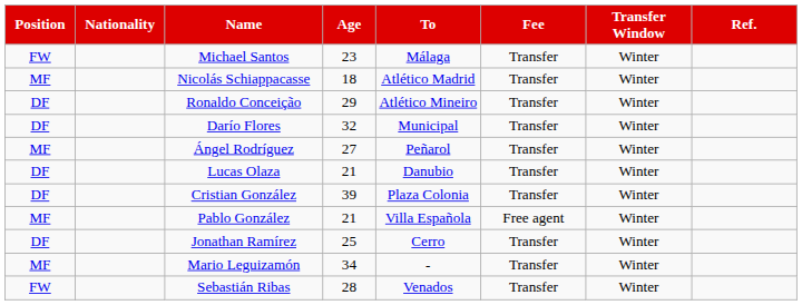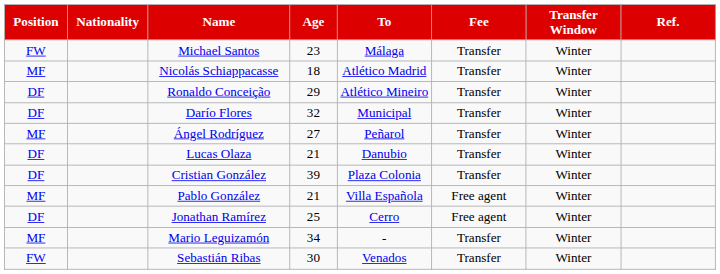 <table class="wikitable"  style="text-align:center; font-size:100%; ">
 <tr>
 <th style="background:#DD0000; color:white; width:5%;">Position</th>
 <th style="background:#DD0000; color:white; width:5%;">Nationality</th>
 <th style="background:#DD0000; color:white; width:15%;">Name</th>
 <th style="background:#DD0000; color:white; width:5%;">Age</th>
 <th style="background:#DD0000; color:white; width:10%;">To</th>
 <th style="background:#DD0000; color:white; width:10%;">Fee</th>
 <th style="background:#DD0000; color:white; width:10%;">Transfer Window</th>
 <th style="background:#DD0000; color:white; width:10%;">Ref.</th>
 </tr>
 <tr>
 <td><a href='#'>FW</a></td>
 <td></td>
 <td><a href='#'>Michael Santos</a></td>
 <td>23</td>
 <td> <a href='#'>Málaga</a></td>
 <td>Transfer</td>
 <td>Winter</td>
 <td></td>
 </tr>
 <tr>
 <td><a href='#'>MF</a></td>
 <td></td>
 <td><a href='#'>Nicolás Schiappacasse</a></td>
 <td>18</td>
 <td> <a href='#'>Atlético Madrid</a></td>
 <td>Transfer</td>
 <td>Winter</td>
 <td></td>
 </tr>
 <tr>
 <td><a href='#'>DF</a></td>
 <td></td>
 <td><a href='#'>Ronaldo Conceição</a></td>
 <td>29</td>
 <td> <a href='#'>Atlético Mineiro</a></td>
 <td>Transfer</td>
 <td>Winter</td>
 <td></td>
 </tr>
 <tr>
 <td><a href='#'>DF</a></td>
 <td></td>
 <td><a href='#'>Darío Flores</a></td>
 <td>32</td>
 <td> <a href='#'>Municipal</a></td>
 <td>Transfer</td>
 <td>Winter</td>
 <td></td>
 </tr>
 <tr>
 <td><a href='#'>MF</a></td>
 <td></td>
 <td><a href='#'>Ángel Rodríguez</a></td>
 <td>27</td>
 <td><a href='#'>Peñarol</a></td>
 <td>Transfer</td>
 <td>Winter</td>
 <td></td>
 </tr>
 <tr>
 <td><a href='#'>DF</a></td>
 <td></td>
 <td><a href='#'>Lucas Olaza</a></td>
 <td>21</td>
 <td><a href='#'>Danubio</a></td>
 <td>Transfer</td>
 <td>Winter</td>
 <td></td>
 </tr>
 <tr>
 <td><a href='#'>DF</a></td>
 <td></td>
 <td><a href='#'>Cristian González</a></td>
 <td>39</td>
 <td><a href='#'>Plaza Colonia</a></td>
 <td>Transfer</td>
 <td>Winter</td>
 <td></td>
 </tr>
 <tr>
 <td><a href='#'>MF</a></td>
 <td></td>
 <td><a href='#'>Pablo González</a></td>
 <td>21</td>
 <td><a href='#'>Villa Española</a></td>
 <td>Free agent</td>
 <td>Winter</td>
 <td></td>
 </tr>
 <tr>
 <td><a href='#'>DF</a></td>
 <td></td>
 <td><a href='#'>Jonathan Ramírez</a></td>
 <td>25</td>
 <td><a href='#'>Cerro</a></td>
-<td>Transfer</td>
+<td>Free agent</td>
 <td>Winter</td>
 <td></td>
 </tr>
 <tr>
 <td><a href='#'>MF</a></td>
 <td></td>
 <td><a href='#'>Mario Leguizamón</a></td>
 <td>34</td>
 <td>-</td>
 <td>Transfer</td>
 <td>Winter</td>
 <td></td>
 </tr>
 <tr>
 <td><a href='#'>FW</a></td>
 <td></td>
 <td><a href='#'>Sebastián Ribas</a></td>
-<td>28</td>
+<td>30</td>
 <td> <a href='#'>Venados</a></td>
 <td>Transfer</td>
 <td>Winter</td>
 <td></td>
 </tr>
 </table>
